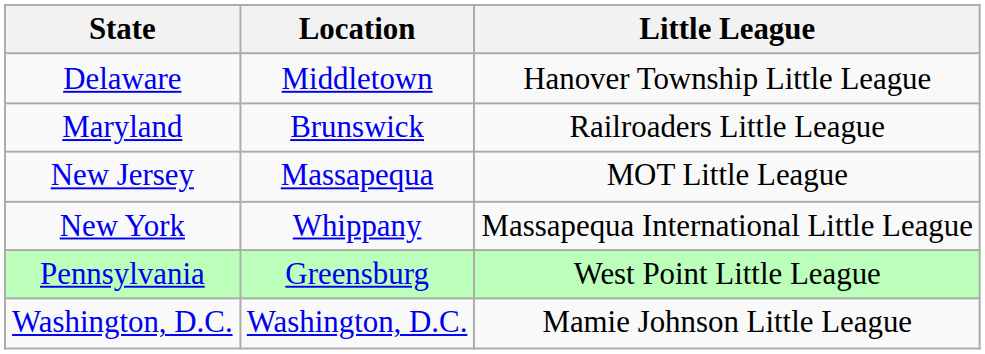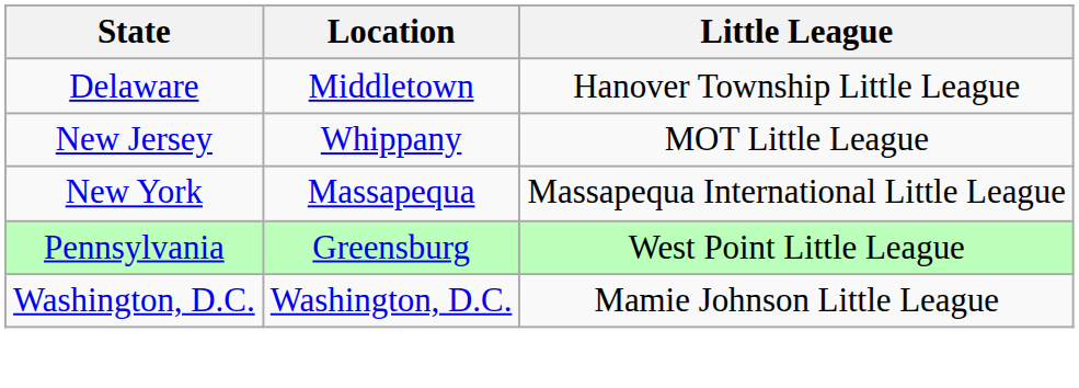 <table class="wikitable">
 <tr>
 <th>State</th>
 <th>Location</th>
 <th>Little League</th>
 </tr>
 <tr>
 <td align=center> <a href='#'>Delaware</a></td>
 <td align=center><a href='#'>Middletown</a></td>
 <td align=center>Hanover Township Little League</td>
 </tr>
 <tr>
-<td align=center> <a href='#'>Maryland</a></td>
-<td align=center><a href='#'>Brunswick</a></td>
-<td align=center>Railroaders Little League</td>
-</tr>
-<tr>
 <td align=center> <a href='#'>New Jersey</a></td>
-<td align=center><a href='#'>Massapequa</a></td>
+<td align=center><a href='#'>Whippany</a></td>
 <td align=center>MOT Little League</td>
 </tr>
 <tr>
 <td align=center> <a href='#'>New York</a></td>
-<td align=center><a href='#'>Whippany</a></td>
+<td align=center><a href='#'>Massapequa</a></td>
 <td align=center>Massapequa International Little League</td>
 </tr>
 <tr bgcolor=#bbffbb>
 <td align=center> <a href='#'>Pennsylvania</a></td>
 <td align=center><a href='#'>Greensburg</a></td>
 <td align=center>West Point Little League</td>
 </tr>
 <tr>
 <td align=center> <a href='#'>Washington, D.C.</a></td>
 <td align=center><a href='#'>Washington, D.C.</a></td>
 <td align=center>Mamie Johnson Little League</td>
 </tr>
 </table>
